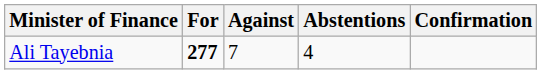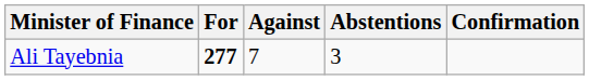 <table class="wikitable">
 <tr>
 <th>Minister of Finance</th>
 <th>For</th>
 <th>Against</th>
 <th>Abstentions</th>
 <th>Confirmation</th>
 </tr>
 <tr>
 <td><a href='#'>Ali Tayebnia</a></td>
 <td><strong>277</strong></td>
 <td>7</td>
-<td>4</td>
+<td>3</td>
 <td></td>
 </tr>
 </table>
